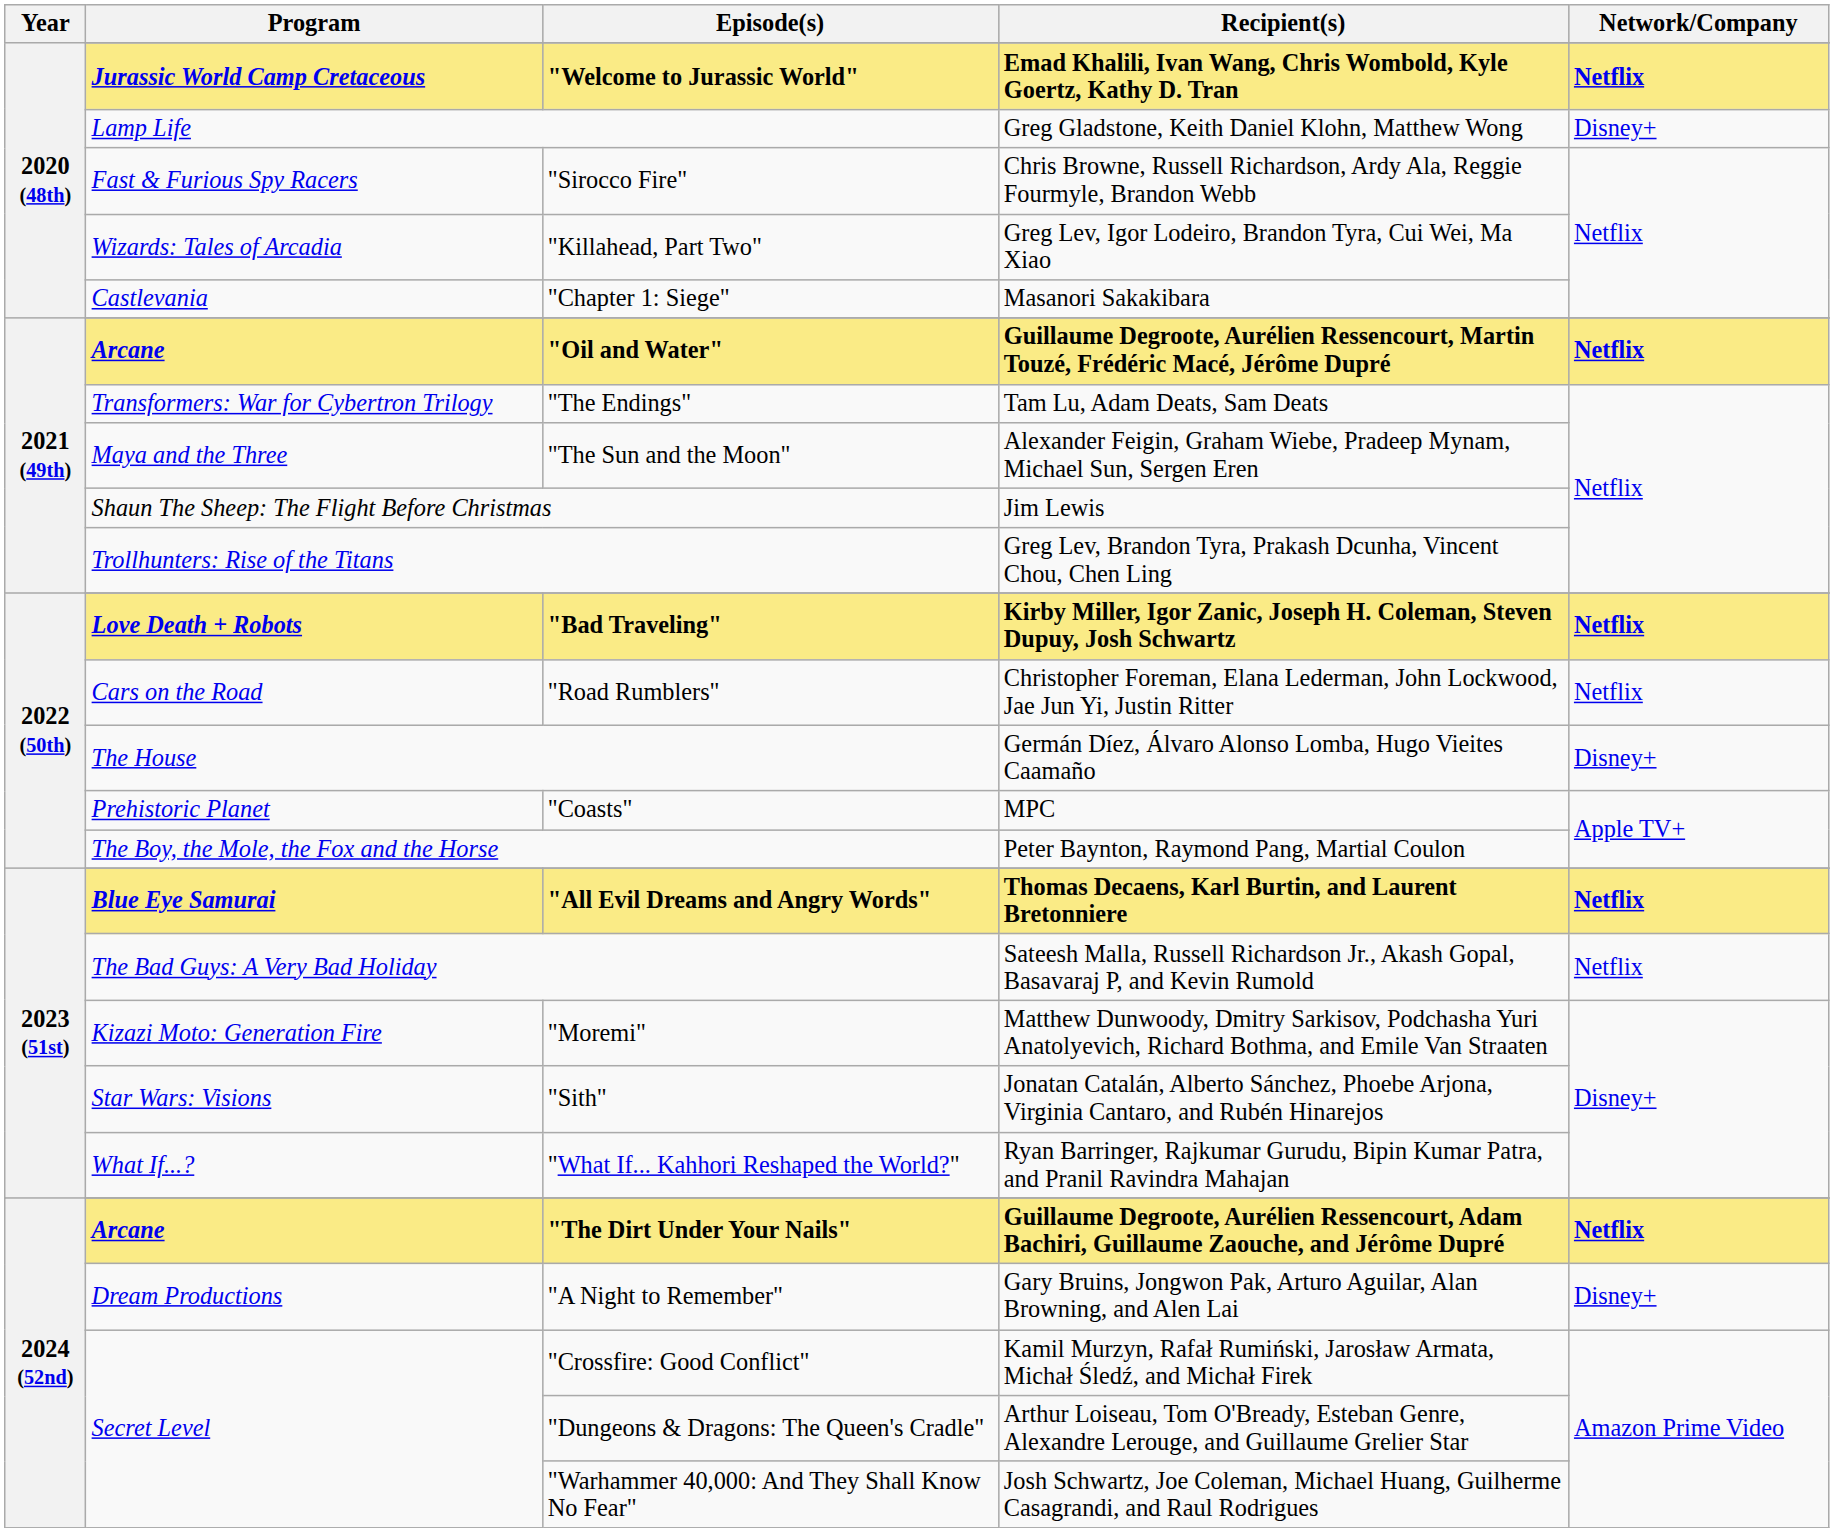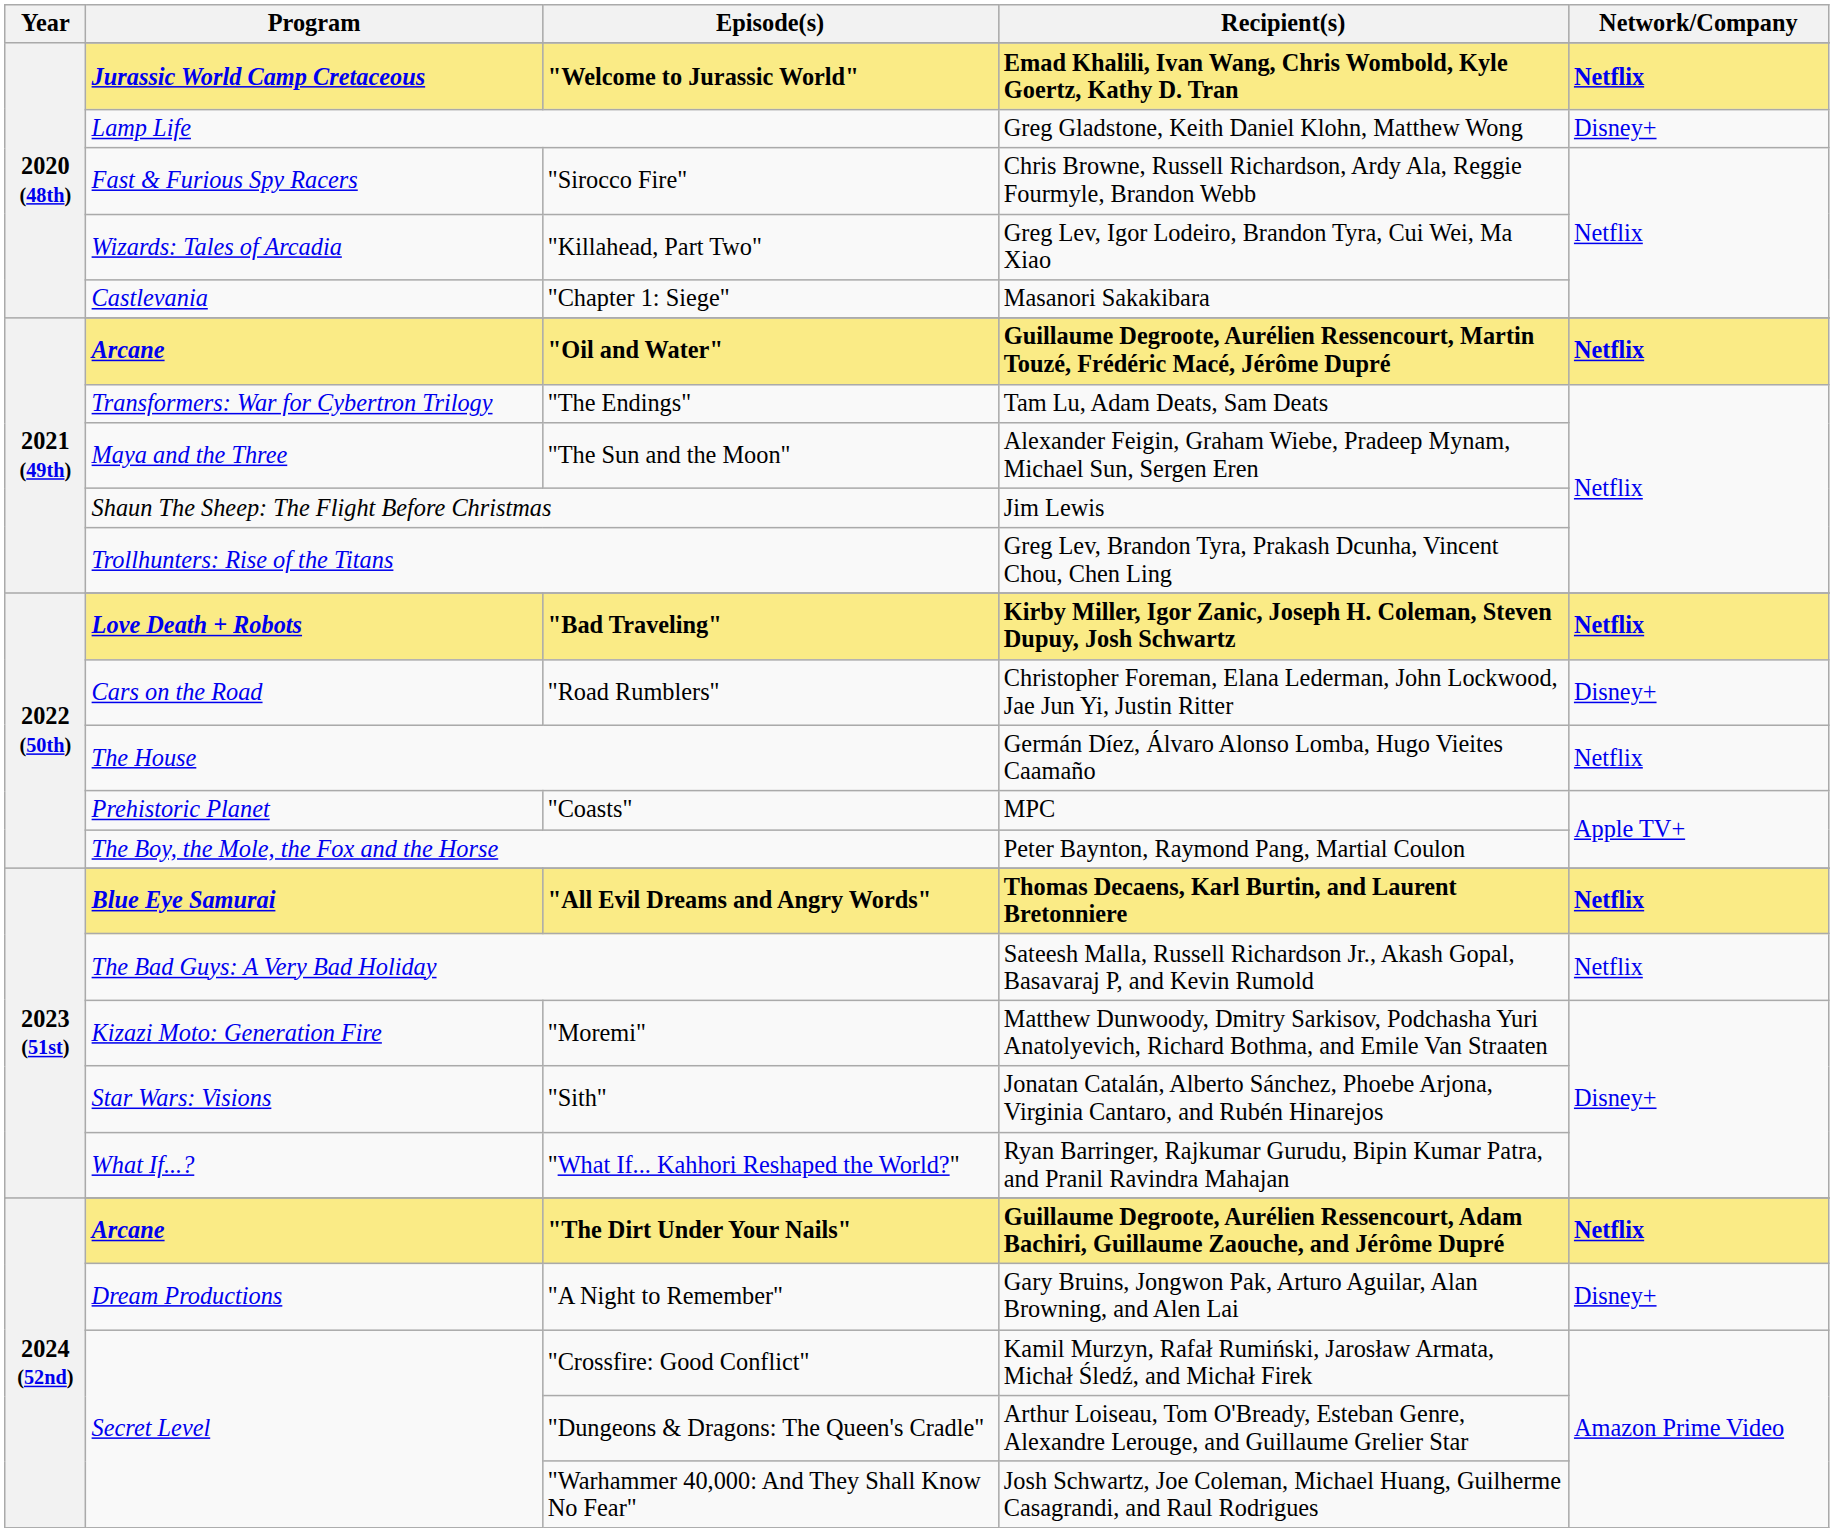 <table class="wikitable" style="width:95%;">
 <tr>
 <th style="width:3%;">Year</th>
 <th style="width:20%;">Program</th>
 <th style="width:20%;">Episode(s)</th>
 <th style="width:25%;">Recipient(s)</th>
 <th style="width:11%;">Network/Company</th>
 </tr>
 <tr>
 <th rowspan="6" style="text-align:center;">2020 <br><small>(<a href='#'>48th</a>)</small><br></th>
 </tr>
 <tr style="background:#FAEB86;">
 <td><strong><em><a href='#'>Jurassic World Camp Cretaceous</a></em></strong></td>
 <td><strong>"Welcome to Jurassic World"</strong></td>
 <td><strong>Emad Khalili, Ivan Wang, Chris Wombold, Kyle Goertz, Kathy D. Tran</strong></td>
 <td><strong><a href='#'>Netflix</a></strong></td>
 </tr>
 <tr>
 <td colspan="2"><em><a href='#'>Lamp Life</a></em></td>
 <td>Greg Gladstone, Keith Daniel Klohn, Matthew Wong</td>
 <td><a href='#'>Disney+</a></td>
 </tr>
 <tr>
 <td><em><a href='#'>Fast & Furious Spy Racers</a></em></td>
 <td>"Sirocco Fire"</td>
 <td>Chris Browne, Russell Richardson, Ardy Ala, Reggie Fourmyle, Brandon Webb</td>
 <td rowspan="3"><a href='#'>Netflix</a></td>
 </tr>
 <tr>
 <td><em><a href='#'>Wizards: Tales of Arcadia</a></em></td>
 <td>"Killahead, Part Two"</td>
 <td>Greg Lev, Igor Lodeiro, Brandon Tyra, Cui Wei, Ma Xiao</td>
 </tr>
 <tr>
 <td><em><a href='#'>Castlevania</a></em></td>
 <td>"Chapter 1: Siege"</td>
 <td>Masanori Sakakibara</td>
 </tr>
 <tr>
 <th rowspan="6" style="text-align:center;">2021 <br><small>(<a href='#'>49th</a>)</small><br></th>
 </tr>
 <tr style="background:#FAEB86;">
 <td><strong><em><a href='#'>Arcane</a></em></strong></td>
 <td><strong>"Oil and Water"</strong></td>
 <td><strong>Guillaume Degroote, Aurélien Ressencourt, Martin Touzé, Frédéric Macé, Jérôme Dupré</strong></td>
 <td><strong><a href='#'>Netflix</a></strong></td>
 </tr>
 <tr>
 <td><em><a href='#'>Transformers: War for Cybertron Trilogy</a></em></td>
 <td>"The Endings"</td>
 <td>Tam Lu, Adam Deats, Sam Deats</td>
 <td rowspan="4"><a href='#'>Netflix</a></td>
 </tr>
 <tr>
 <td><em><a href='#'>Maya and the Three</a></em></td>
 <td>"The Sun and the Moon"</td>
 <td>Alexander Feigin, Graham Wiebe, Pradeep Mynam, Michael Sun, Sergen Eren</td>
 </tr>
 <tr>
 <td colspan="2"><em>Shaun The Sheep: The Flight Before Christmas</em></td>
 <td>Jim Lewis</td>
 </tr>
 <tr>
 <td colspan="2"><em><a href='#'>Trollhunters: Rise of the Titans</a></em></td>
 <td>Greg Lev, Brandon Tyra, Prakash Dcunha, Vincent Chou, Chen Ling</td>
 </tr>
 <tr>
 <th rowspan="6" style="text-align:center;">2022 <br><small>(<a href='#'>50th</a>)</small><br></th>
 </tr>
 <tr style="background:#FAEB86;">
 <td><strong><em><a href='#'>Love Death + Robots</a></em></strong></td>
 <td><strong>"Bad Traveling"</strong></td>
 <td><strong>Kirby Miller, Igor Zanic, Joseph H. Coleman, Steven Dupuy, Josh Schwartz</strong></td>
 <td><strong><a href='#'>Netflix</a></strong></td>
 </tr>
 <tr>
 <td><em><a href='#'>Cars on the Road</a></em></td>
 <td>"Road Rumblers"</td>
 <td>Christopher Foreman, Elana Lederman, John Lockwood, Jae Jun Yi, Justin Ritter</td>
-<td><a href='#'>Netflix</a></td>
+<td><a href='#'>Disney+</a></td>
 </tr>
 <tr>
 <td colspan="2"><em><a href='#'>The House</a></em></td>
 <td>Germán Díez, Álvaro Alonso Lomba, Hugo Vieites Caamaño</td>
-<td><a href='#'>Disney+</a></td>
+<td><a href='#'>Netflix</a></td>
 </tr>
 <tr>
 <td><em><a href='#'>Prehistoric Planet</a></em></td>
 <td>"Coasts"</td>
 <td>MPC</td>
 <td rowspan="2"><a href='#'>Apple TV+</a></td>
 </tr>
 <tr>
 <td colspan="2"><em><a href='#'>The Boy, the Mole, the Fox and the Horse</a></em></td>
 <td>Peter Baynton, Raymond Pang, Martial Coulon</td>
 </tr>
 <tr>
 <th rowspan="6" style="text-align:center;">2023 <br><small>(<a href='#'>51st</a>)</small><br></th>
 </tr>
 <tr style="background:#FAEB86;">
 <td><strong><em><a href='#'>Blue Eye Samurai</a></em></strong></td>
 <td><strong>"All Evil Dreams and Angry Words"</strong></td>
 <td><strong>Thomas Decaens, Karl Burtin, and Laurent Bretonniere</strong></td>
 <td><strong><a href='#'>Netflix</a></strong></td>
 </tr>
 <tr>
 <td colspan="2"><em><a href='#'>The Bad Guys: A Very Bad Holiday</a></em></td>
 <td>Sateesh Malla, Russell Richardson Jr., Akash Gopal, Basavaraj P, and Kevin Rumold</td>
 <td><a href='#'>Netflix</a></td>
 </tr>
 <tr>
 <td><em><a href='#'>Kizazi Moto: Generation Fire</a></em></td>
 <td>"Moremi"</td>
 <td>Matthew Dunwoody, Dmitry Sarkisov, Podchasha Yuri Anatolyevich, Richard Bothma, and Emile Van Straaten</td>
 <td rowspan="3"><a href='#'>Disney+</a></td>
 </tr>
 <tr>
 <td><em><a href='#'>Star Wars: Visions</a></em></td>
 <td>"Sith"</td>
 <td>Jonatan Catalán, Alberto Sánchez, Phoebe Arjona, Virginia Cantaro, and Rubén Hinarejos</td>
 </tr>
 <tr>
 <td><a href='#'><em>What If...?</em></a></td>
 <td>"<a href='#'>What If... Kahhori Reshaped the World?</a>"</td>
 <td>Ryan Barringer, Rajkumar Gurudu, Bipin Kumar Patra, and Pranil Ravindra Mahajan</td>
 </tr>
 <tr>
 <th rowspan="6" style="text-align:center;">2024 <br><small>(<a href='#'>52nd</a>)</small><br></th>
 </tr>
 <tr style="background:#FAEB86;">
 <td><strong><em><a href='#'>Arcane</a></em></strong></td>
 <td><strong>"The Dirt Under Your Nails"</strong></td>
 <td><strong>Guillaume Degroote, Aurélien Ressencourt, Adam Bachiri, Guillaume Zaouche, and Jérôme Dupré</strong></td>
 <td><strong><a href='#'>Netflix</a></strong></td>
 </tr>
 <tr>
 <td><em><a href='#'>Dream Productions</a></em></td>
 <td>"A Night to Remember"</td>
 <td>Gary Bruins, Jongwon Pak, Arturo Aguilar, Alan Browning, and  Alen Lai</td>
 <td><a href='#'>Disney+</a></td>
 </tr>
 <tr>
 <td rowspan="3"><em><a href='#'>Secret Level</a></em></td>
 <td>"Crossfire: Good Conflict"</td>
 <td>Kamil Murzyn, Rafał Rumiński, Jarosław Armata, Michał Śledź, and Michał Firek</td>
 <td rowspan="3"><a href='#'>Amazon Prime Video</a></td>
 </tr>
 <tr>
 <td>"Dungeons & Dragons: The Queen's Cradle"</td>
 <td>Arthur Loiseau, Tom O'Bready, Esteban Genre, Alexandre Lerouge, and Guillaume Grelier Star</td>
 </tr>
 <tr>
 <td>"Warhammer 40,000: And They Shall Know No Fear"</td>
 <td>Josh Schwartz, Joe Coleman, Michael Huang, Guilherme Casagrandi, and Raul Rodrigues</td>
 </tr>
 </table>
